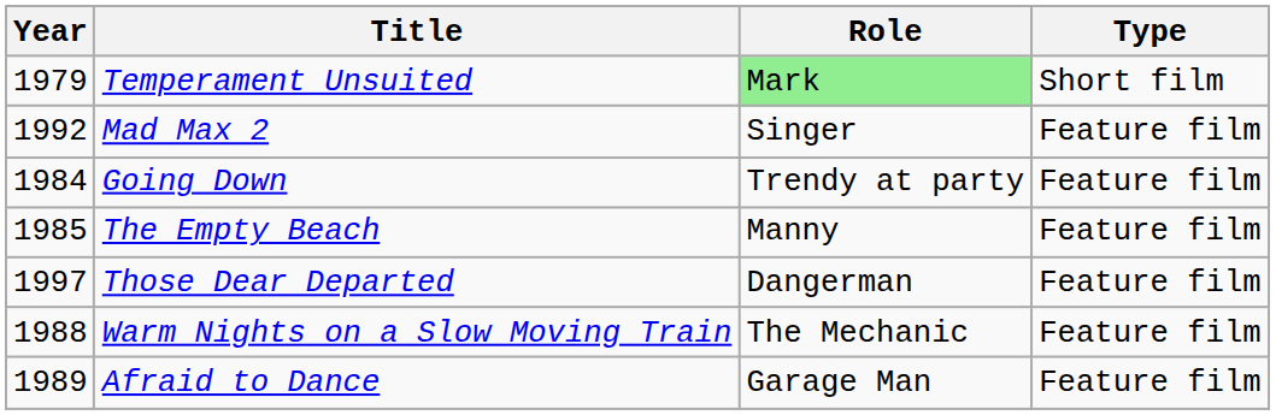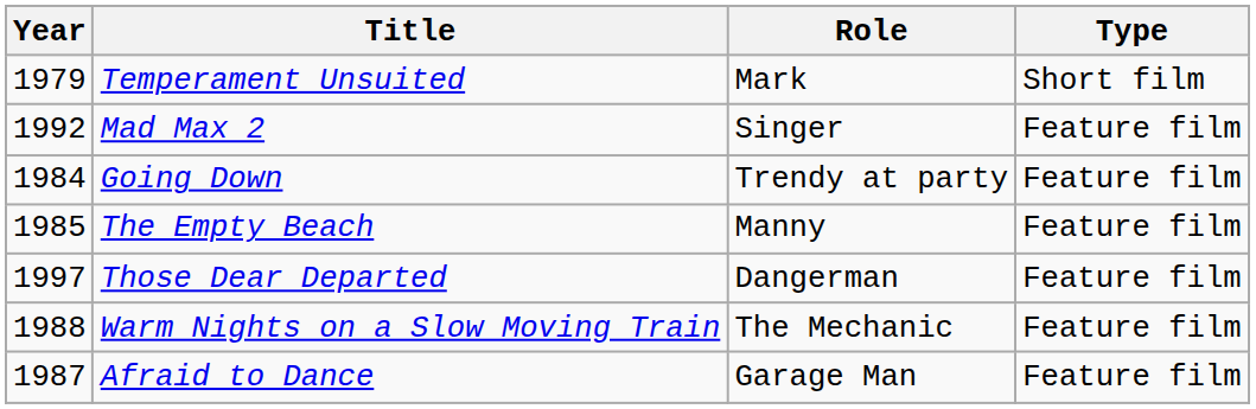 <table class="wikitable">
 <tr>
 <th>Year</th>
 <th>Title</th>
 <th>Role</th>
 <th>Type</th>
 </tr>
 <tr>
 <td>1979</td>
 <td><em><a href='#'>Temperament Unsuited</a></em></td>
-<td style="background: lightgreen;">Mark</td>
+<td>Mark</td>
 <td>Short film</td>
 </tr>
 <tr>
 <td>1992</td>
 <td><em><a href='#'>Mad Max 2</a></em></td>
 <td>Singer</td>
 <td>Feature film</td>
 </tr>
 <tr>
 <td>1984</td>
 <td><em><a href='#'>Going Down</a></em></td>
 <td>Trendy at party</td>
 <td>Feature film</td>
 </tr>
 <tr>
 <td>1985</td>
 <td><em><a href='#'>The Empty Beach</a></em></td>
 <td>Manny</td>
 <td>Feature film</td>
 </tr>
 <tr>
 <td>1997</td>
 <td><em><a href='#'>Those Dear Departed</a></em></td>
 <td>Dangerman</td>
 <td>Feature film</td>
 </tr>
 <tr>
 <td>1988</td>
 <td><em><a href='#'>Warm Nights on a Slow Moving Train</a></em></td>
 <td>The Mechanic</td>
 <td>Feature film</td>
 </tr>
 <tr>
-<td>1989</td>
+<td>1987</td>
 <td><em><a href='#'>Afraid to Dance</a></em></td>
 <td>Garage Man</td>
 <td>Feature film</td>
 </tr>
 </table>
